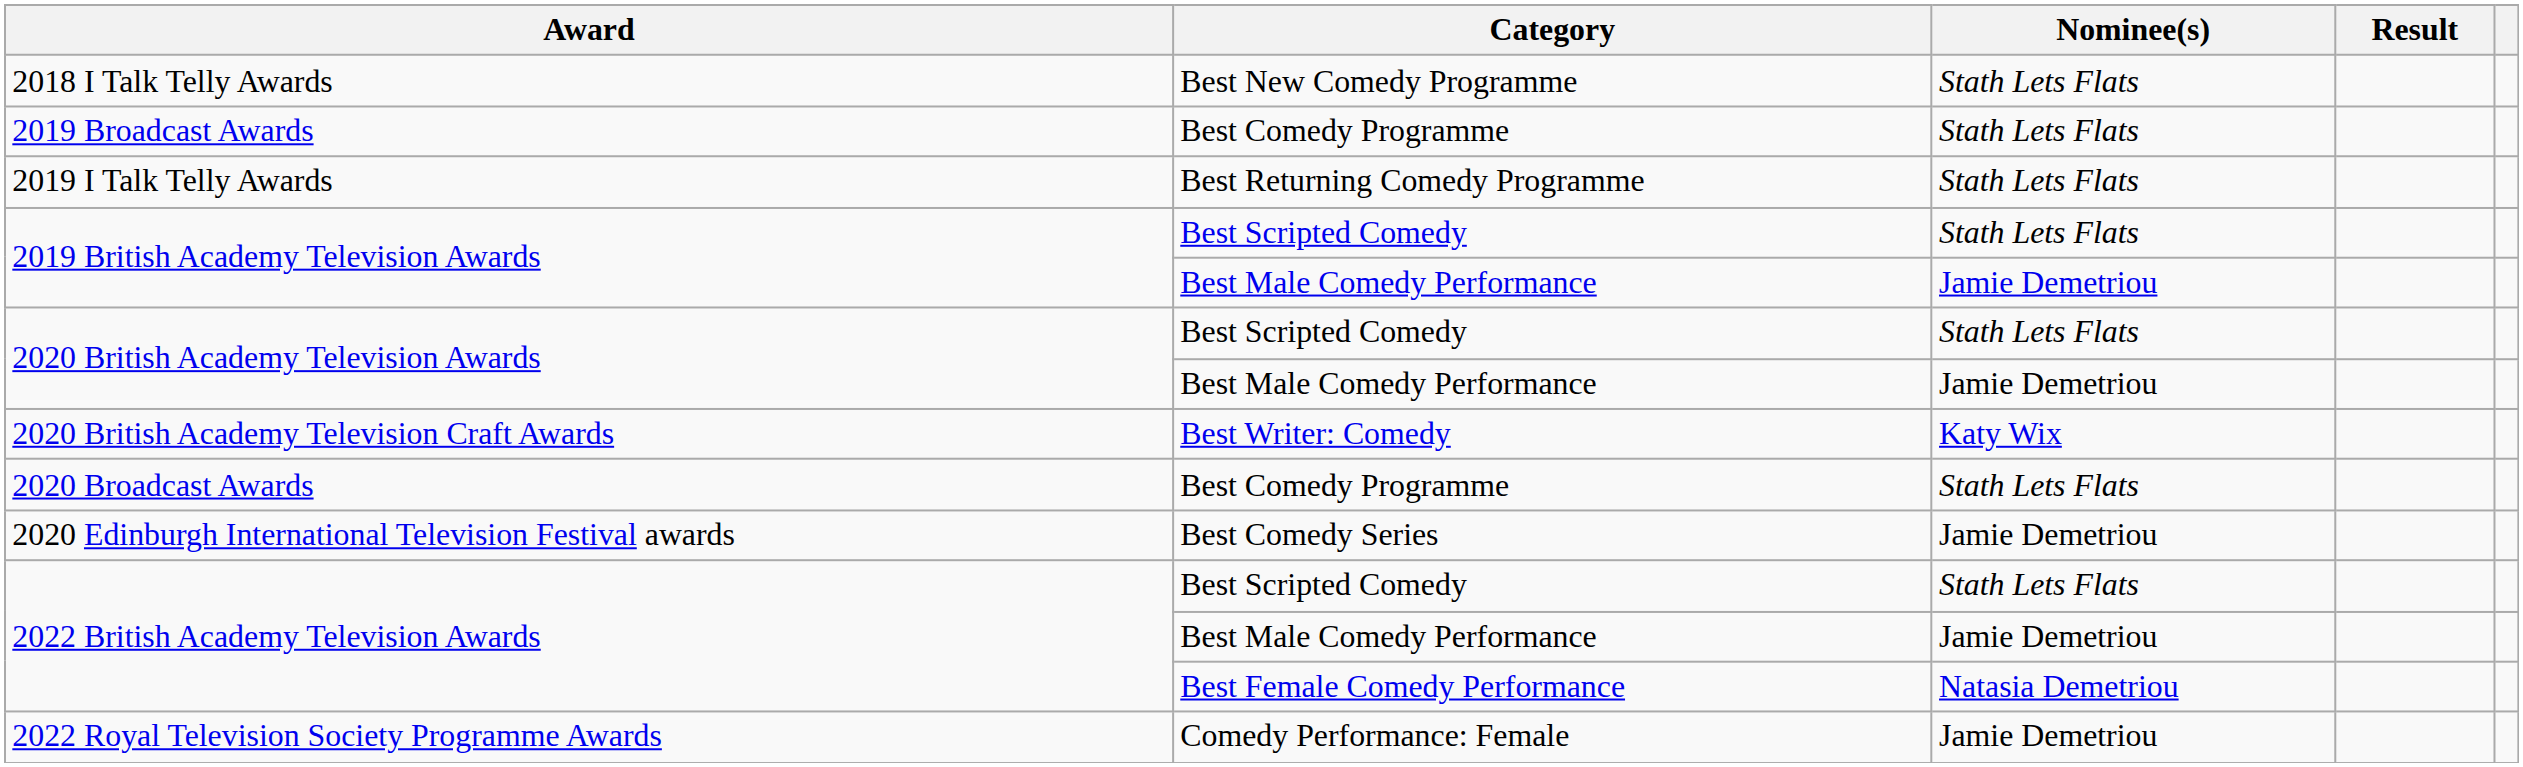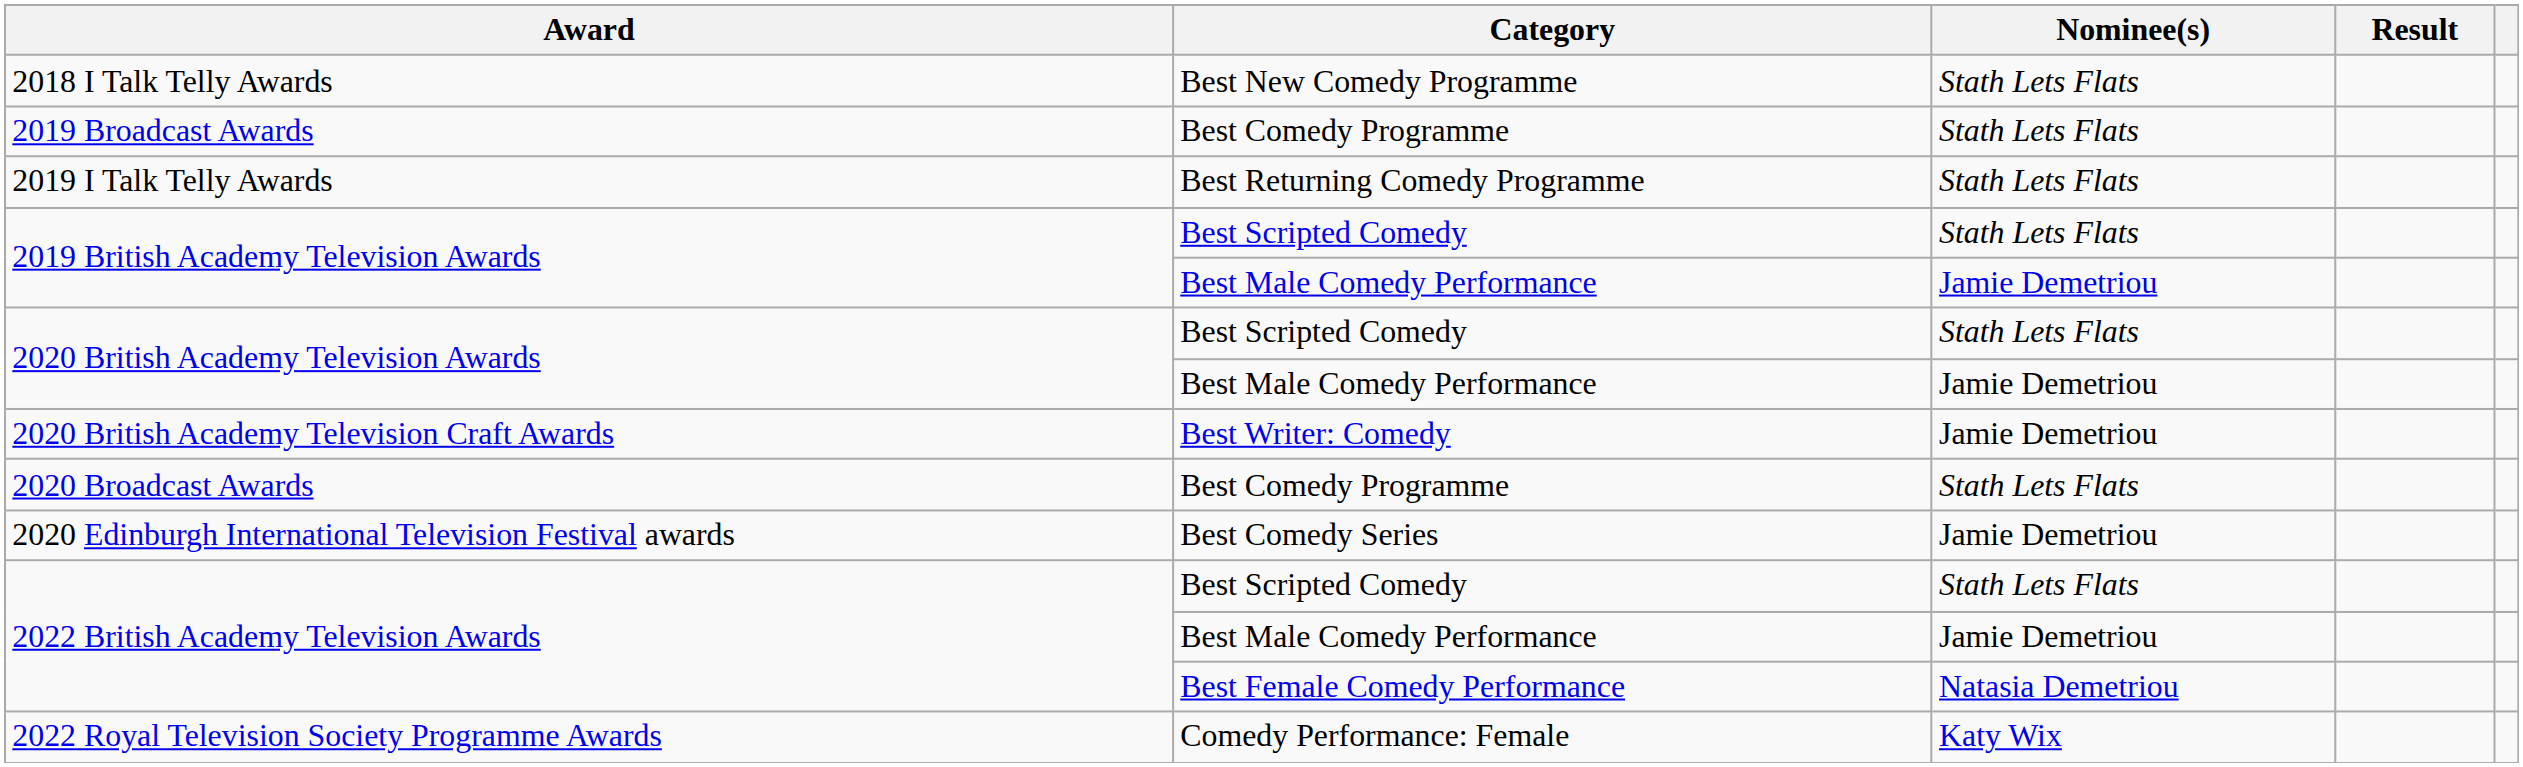 <table class="wikitable sortable" style="width:100%">
 <tr>
 <th scope="col">Award</th>
 <th scope="col">Category</th>
 <th scope="col">Nominee(s)</th>
 <th scope="col">Result</th>
 <th scope="col" class="unsortable"></th>
 </tr>
 <tr>
 <td>2018 I Talk Telly Awards</td>
 <td>Best New Comedy Programme</td>
 <td><em>Stath Lets Flats</em></td>
 <td></td>
 <td align="center"></td>
 </tr>
 <tr>
 <td><a href='#'>2019 Broadcast Awards</a></td>
 <td>Best Comedy Programme</td>
 <td><em>Stath Lets Flats</em></td>
 <td></td>
 <td align="center"></td>
 </tr>
 <tr>
 <td>2019 I Talk Telly Awards</td>
 <td>Best Returning Comedy Programme</td>
 <td><em>Stath Lets Flats</em></td>
 <td></td>
 <td align="center"></td>
 </tr>
 <tr>
 <td rowspan=2><a href='#'>2019 British Academy Television Awards</a></td>
 <td><a href='#'>Best Scripted Comedy</a></td>
 <td><em>Stath Lets Flats</em></td>
 <td></td>
 <td align="center"></td>
 </tr>
 <tr>
 <td><a href='#'>Best Male Comedy Performance</a></td>
 <td><a href='#'>Jamie Demetriou</a></td>
 <td></td>
 <td align="center"></td>
 </tr>
 <tr>
 <td rowspan=2><a href='#'>2020 British Academy Television Awards</a></td>
 <td>Best Scripted Comedy</td>
 <td><em>Stath Lets Flats</em></td>
 <td></td>
 <td align="center"></td>
 </tr>
 <tr>
 <td>Best Male Comedy Performance</td>
 <td>Jamie Demetriou</td>
 <td></td>
 <td align="center"></td>
 </tr>
 <tr>
 <td><a href='#'>2020 British Academy Television Craft Awards</a></td>
 <td><a href='#'>Best Writer: Comedy</a></td>
-<td><a href='#'>Katy Wix</a></td>
+<td>Jamie Demetriou</td>
 <td></td>
 <td align="center"></td>
 </tr>
 <tr>
 <td><a href='#'>2020 Broadcast Awards</a></td>
 <td>Best Comedy Programme</td>
 <td><em>Stath Lets Flats</em></td>
 <td></td>
 <td align="center"></td>
 </tr>
 <tr>
 <td>2020 <a href='#'>Edinburgh International Television Festival</a> awards</td>
 <td>Best Comedy Series</td>
 <td>Jamie Demetriou</td>
 <td></td>
 <td align="center"></td>
 </tr>
 <tr>
 <td rowspan=3><a href='#'>2022 British Academy Television Awards</a></td>
 <td>Best Scripted Comedy</td>
 <td><em>Stath Lets Flats</em></td>
 <td></td>
 <td align="center"></td>
 </tr>
 <tr>
 <td>Best Male Comedy Performance</td>
 <td>Jamie Demetriou</td>
 <td></td>
 <td align="center"></td>
 </tr>
 <tr>
 <td><a href='#'>Best Female Comedy Performance</a></td>
 <td><a href='#'>Natasia Demetriou</a></td>
 <td></td>
 <td align="center"></td>
 </tr>
 <tr>
 <td><a href='#'>2022 Royal Television Society Programme Awards</a></td>
 <td>Comedy Performance: Female</td>
-<td>Jamie Demetriou</td>
+<td><a href='#'>Katy Wix</a></td>
 <td></td>
 <td align="center"></td>
 </tr>
 <tr>
 </tr>
 </table>
